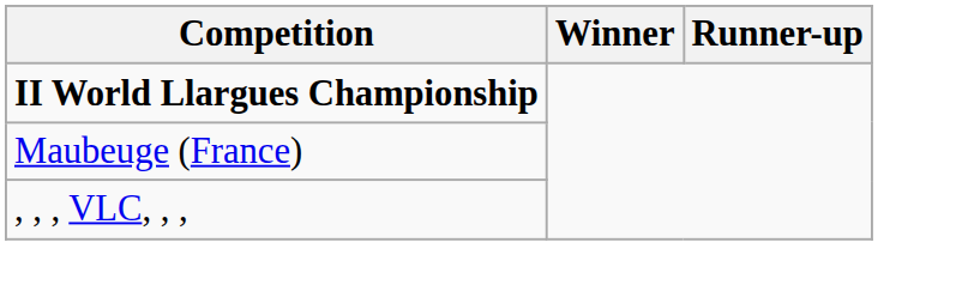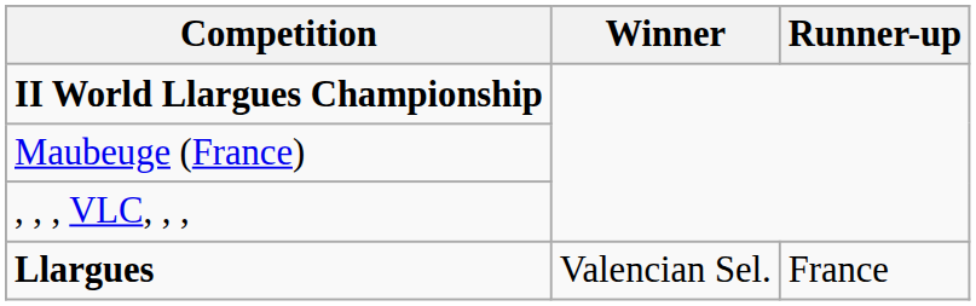 <table class="wikitable">
 <tr>
 <th><strong>Competition</strong></th>
 <th><strong>Winner</strong></th>
 <th><strong>Runner-up</strong></th>
 </tr>
 <tr>
 <td rowspan=1><strong>II World Llargues Championship</strong></td>
 </tr>
 <tr>
 <td rowspan=1><a href='#'>Maubeuge</a> (<a href='#'>France</a>)</td>
 </tr>
 <tr>
 <td rowspan=1>, , ,  <a href='#'>VLC</a>, , , </td>
 </tr>
+<tr>
+<td rowspan=1><strong>Llargues</strong></td>
+<td>Valencian Sel.</td>
+<td>France</td>
+</tr>
 </table>
